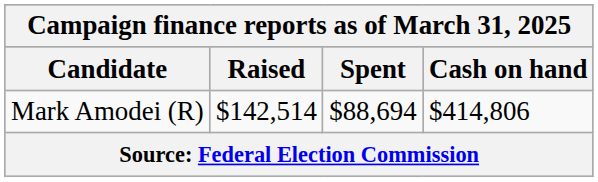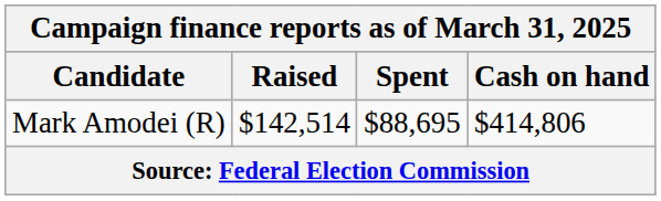 <table class="wikitable sortable">
 <tr>
 <th colspan=4>Campaign finance reports as of March 31, 2025</th>
 </tr>
 <tr style="text-align:center;">
 <th>Candidate</th>
 <th>Raised</th>
 <th>Spent</th>
 <th>Cash on hand</th>
 </tr>
 <tr>
 <td>Mark Amodei (R)</td>
 <td>$142,514</td>
-<td>$88,694</td>
+<td>$88,695</td>
 <td>$414,806</td>
 </tr>
 <tr>
 <th colspan="4"><small>Source: <a href='#'>Federal Election Commission</a></small></th>
 </tr>
 </table>
